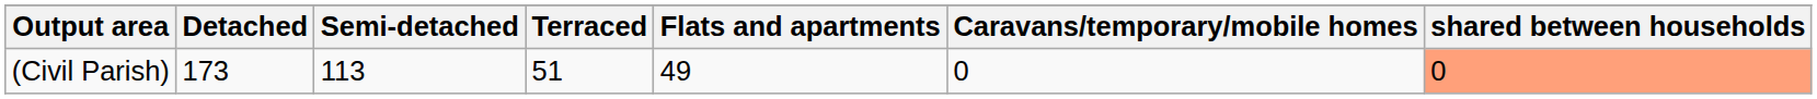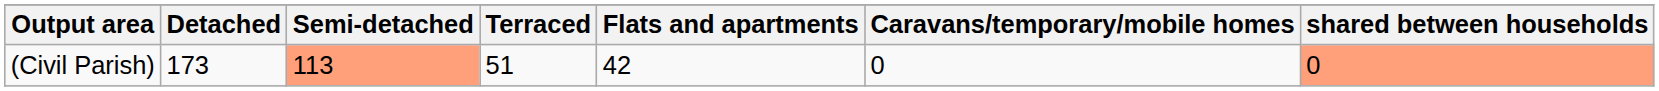 <table class="wikitable">
 <tr>
 </tr>
 <tr>
 <th>Output area</th>
 <th>Detached</th>
 <th>Semi-detached</th>
 <th>Terraced</th>
 <th>Flats and apartments</th>
 <th>Caravans/temporary/mobile homes</th>
 <th>shared between households<br></th>
 </tr>
 <tr>
 <td>(Civil Parish)</td>
 <td>173</td>
-<td>113</td>
+<td style="background: lightsalmon;">113</td>
 <td>51</td>
-<td>49</td>
+<td>42</td>
 <td>0</td>
 <td style="background: lightsalmon;">0</td>
 </tr>
 </table>
